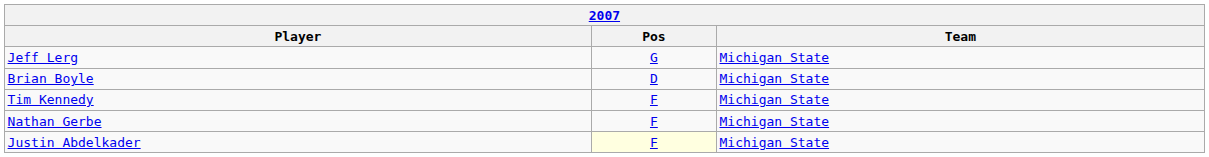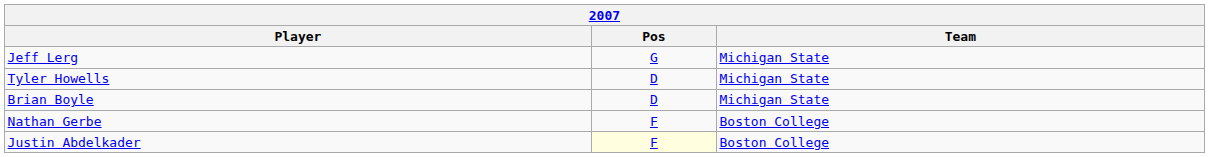 <table class="wikitable" width=95%>
 <tr>
 <th colspan=3><a href='#'>2007</a></th>
 </tr>
 <tr>
 <th>Player</th>
 <th>Pos</th>
 <th>Team</th>
 </tr>
 <tr>
 <td><a href='#'>Jeff Lerg</a></td>
 <td style="text-align:center;"><a href='#'>G</a></td>
 <td><a href='#'>Michigan State</a></td>
 </tr>
 <tr>
+<td><a href='#'>Tyler Howells</a></td>
+<td style="text-align:center;"><a href='#'>D</a></td>
+<td><a href='#'>Michigan State</a></td>
+</tr>
+<tr>
 <td><a href='#'>Brian Boyle</a></td>
 <td style="text-align:center;"><a href='#'>D</a></td>
 <td><a href='#'>Michigan State</a></td>
 </tr>
 <tr>
-<td><a href='#'>Tim Kennedy</a></td>
-<td style="text-align:center;"><a href='#'>F</a></td>
-<td><a href='#'>Michigan State</a></td>
-</tr>
-<tr>
 <td><a href='#'>Nathan Gerbe</a></td>
 <td style="text-align:center;"><a href='#'>F</a></td>
-<td><a href='#'>Michigan State</a></td>
+<td><a href='#'>Boston College</a></td>
 </tr>
 <tr>
 <td><a href='#'>Justin Abdelkader</a></td>
 <td style="background: lightyellow; text-align:center;"><a href='#'>F</a></td>
-<td><a href='#'>Michigan State</a></td>
+<td><a href='#'>Boston College</a></td>
 </tr>
 </table>
